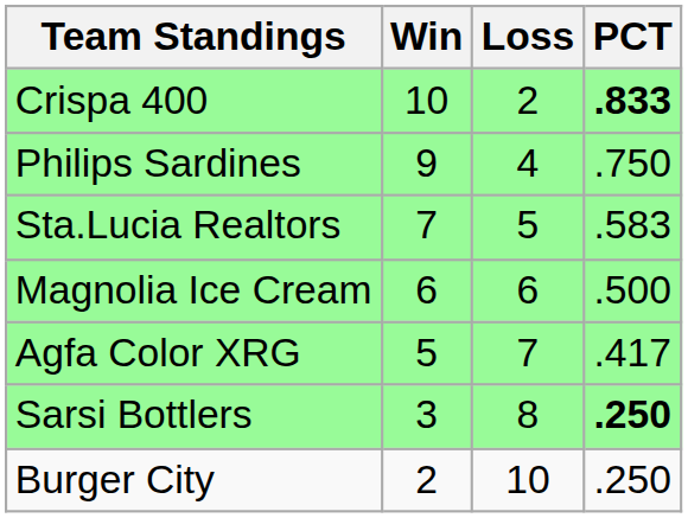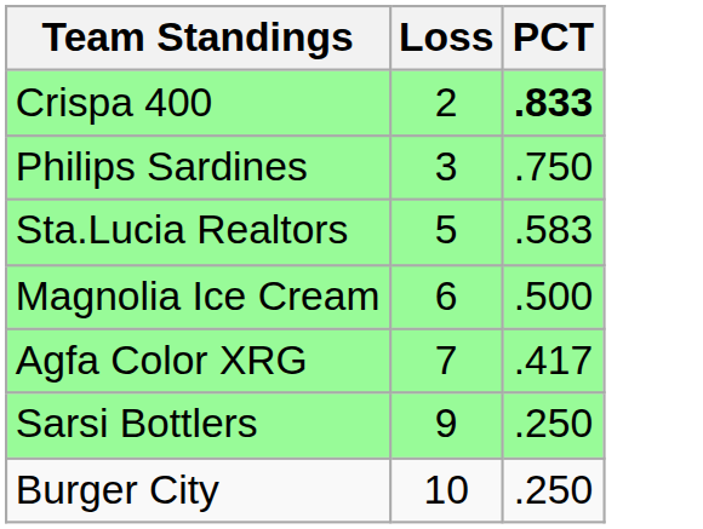 <table class="wikitable">
 <tr>
 <th>Team Standings</th>
-<th>Win</th>
 <th>Loss</th>
 <th>PCT</th>
 </tr>
 <tr style="text-align:center; background:#98fb98;">
 <td align="left">Crispa 400</td>
-<td>10</td>
 <td>2</td>
 <td><strong>.833</strong></td>
 </tr>
 <tr style="text-align:center; background:#98fb98;">
 <td align="left">Philips Sardines</td>
-<td>9</td>
-<td>4</td>
+<td>3</td>
 <td>.750</td>
 </tr>
 <tr style="text-align:center; background:#98fb98;">
 <td align="left">Sta.Lucia Realtors</td>
-<td>7</td>
 <td>5</td>
 <td>.583</td>
 </tr>
 <tr style="text-align:center; background:#98fb98;">
 <td align="left">Magnolia Ice Cream</td>
 <td>6</td>
-<td>6</td>
 <td>.500</td>
 </tr>
 <tr style="text-align:center; background:#98fb98;">
 <td align="left">Agfa Color XRG</td>
-<td>5</td>
 <td>7</td>
 <td>.417</td>
 </tr>
 <tr style="text-align:center; background:#98fb98;">
 <td align="left">Sarsi Bottlers</td>
-<td>3</td>
-<td>8</td>
-<td><strong>.250</strong></td>
+<td>9</td>
+<td>.250</td>
 </tr>
 <tr style="text-align:center;" bgcolor=>
 <td align="left">Burger City</td>
-<td>2</td>
 <td>10</td>
 <td>.250</td>
 </tr>
 </table>
